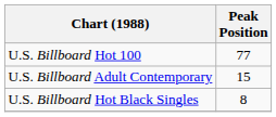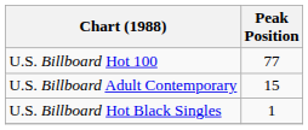 <table class="wikitable sortable">
 <tr>
 <th>Chart (1988)</th>
 <th>Peak<br>Position</th>
 </tr>
 <tr>
 <td>U.S. <em>Billboard</em> <a href='#'>Hot 100</a></td>
 <td align="center">77</td>
 </tr>
 <tr>
 <td>U.S. <em>Billboard</em> <a href='#'>Adult Contemporary</a></td>
 <td align="center">15</td>
 </tr>
 <tr>
 <td>U.S. <em>Billboard</em> <a href='#'>Hot Black Singles</a></td>
-<td align="center">8</td>
+<td align="center">1</td>
 </tr>
 <tr>
 </tr>
 </table>
